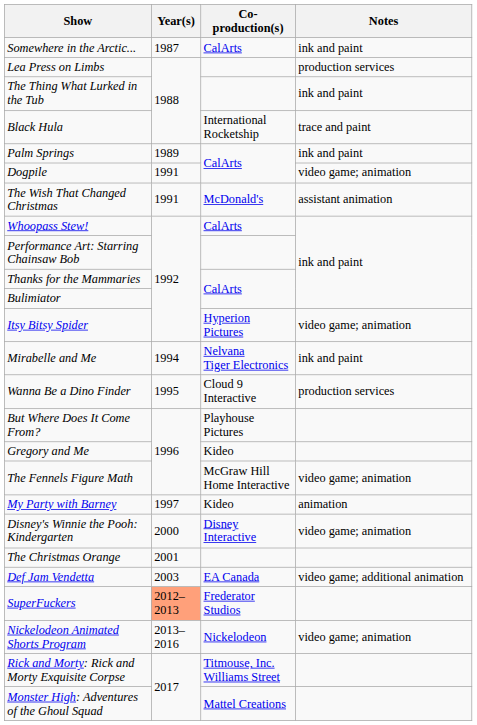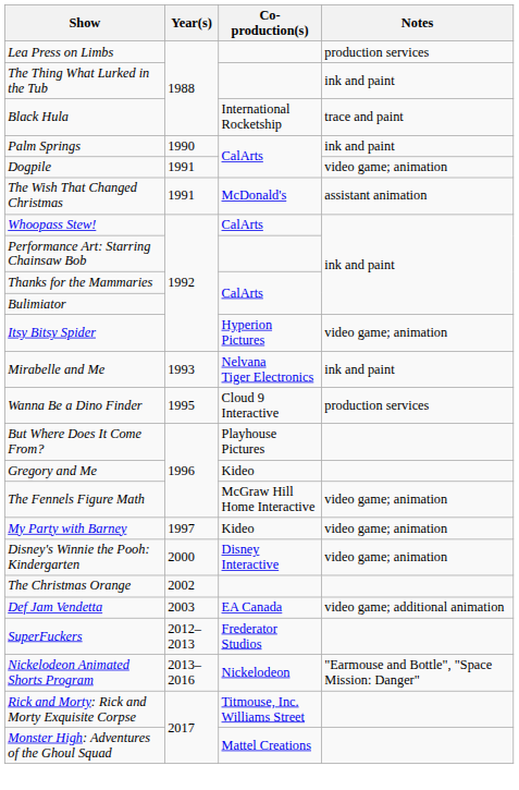 <table class="wikitable sortable" style="width: auto; style="width:75%;" table-layout: fixed;" |>
 <tr>
 <th style="width:25%;">Show</th>
 <th style="width:5%;">Year(s)</th>
 <th style="width:15%;">Co-production(s)</th>
 <th style="width:30%;" class="unsortable">Notes</th>
-</tr>
-<tr>
-<td><em>Somewhere in the Arctic...</em></td>
-<td>1987</td>
-<td><a href='#'>CalArts</a></td>
-<td>ink and paint</td>
 </tr>
 <tr>
 <td><em>Lea Press on Limbs</em></td>
 <td rowspan="3">1988</td>
 <td></td>
 <td>production services</td>
 </tr>
 <tr>
 <td><em>The Thing What Lurked in the Tub</em></td>
 <td></td>
 <td>ink and paint</td>
 </tr>
 <tr>
 <td><em>Black Hula</em></td>
 <td>International Rocketship</td>
 <td>trace and paint</td>
 </tr>
 <tr>
 <td><em>Palm Springs</em></td>
-<td>1989</td>
+<td>1990</td>
 <td rowspan="2"><a href='#'>CalArts</a></td>
 <td>ink and paint</td>
 </tr>
 <tr>
 <td><em>Dogpile</em></td>
 <td>1991</td>
 <td>video game; animation</td>
 </tr>
 <tr>
 <td><em>The Wish That Changed Christmas</em></td>
 <td>1991</td>
 <td><a href='#'>McDonald's</a></td>
 <td>assistant animation</td>
 </tr>
 <tr>
 <td><em><a href='#'>Whoopass Stew!</a></em></td>
 <td rowspan="5">1992</td>
 <td><a href='#'>CalArts</a></td>
 <td rowspan="4">ink and paint</td>
 </tr>
 <tr>
 <td><em>Performance Art: Starring Chainsaw Bob</em></td>
 <td></td>
 </tr>
 <tr>
 <td><em>Thanks for the Mammaries</em></td>
 <td rowspan="2"><a href='#'>CalArts</a></td>
 </tr>
 <tr>
 <td><em>Bulimiator</em></td>
 </tr>
 <tr>
 <td><em><a href='#'>Itsy Bitsy Spider</a></em></td>
 <td><a href='#'>Hyperion Pictures</a></td>
 <td>video game; animation</td>
 </tr>
 <tr>
 <td><em>Mirabelle and Me</em></td>
-<td>1994</td>
+<td>1993</td>
 <td><a href='#'>Nelvana</a><br><a href='#'>Tiger Electronics</a></td>
 <td>ink and paint</td>
 </tr>
 <tr>
 <td><em>Wanna Be a Dino Finder</em></td>
 <td>1995</td>
 <td>Cloud 9 Interactive</td>
 <td>production services</td>
 </tr>
 <tr>
 <td><em>But Where Does It Come From?</em></td>
 <td rowspan="3">1996</td>
 <td>Playhouse Pictures</td>
 <td></td>
 </tr>
 <tr>
 <td><em>Gregory and Me</em></td>
 <td>Kideo</td>
 <td></td>
 </tr>
 <tr>
 <td><em>The Fennels Figure Math</em></td>
 <td>McGraw Hill Home Interactive</td>
 <td>video game; animation</td>
 </tr>
 <tr>
 <td><em><a href='#'>My Party with Barney</a></em></td>
 <td>1997</td>
 <td>Kideo</td>
-<td>animation</td>
+<td>video game; animation</td>
 </tr>
 <tr>
 <td><em>Disney's Winnie the Pooh: Kindergarten</em></td>
 <td>2000</td>
 <td><a href='#'>Disney Interactive</a></td>
 <td>video game; animation</td>
 </tr>
 <tr>
 <td><em>The Christmas Orange</em></td>
-<td>2001</td>
+<td>2002</td>
 <td></td>
 <td></td>
 </tr>
 <tr>
 <td><em><a href='#'>Def Jam Vendetta</a></em></td>
 <td>2003</td>
 <td><a href='#'>EA Canada</a></td>
 <td>video game; additional animation</td>
 </tr>
 <tr>
 <td><em><a href='#'>SuperFuckers</a></em></td>
-<td style="background: lightsalmon;">2012–2013</td>
+<td>2012–2013</td>
 <td><a href='#'>Frederator Studios</a></td>
 <td></td>
 </tr>
 <tr>
 <td><em><a href='#'>Nickelodeon Animated Shorts Program</a></em></td>
 <td>2013–2016</td>
 <td><a href='#'>Nickelodeon</a></td>
-<td>video game; animation</td>
+<td>"Earmouse and Bottle", "Space Mission: Danger"</td>
 </tr>
 <tr>
 <td><em><a href='#'>Rick and Morty</a>: Rick and Morty Exquisite Corpse</em></td>
 <td rowspan="2">2017</td>
 <td><a href='#'>Titmouse, Inc.</a><br><a href='#'>Williams Street</a></td>
 <td></td>
 </tr>
 <tr>
 <td><em><a href='#'>Monster High</a>: Adventures of the Ghoul Squad</em></td>
 <td><a href='#'>Mattel Creations</a></td>
 <td></td>
 </tr>
 </table>
